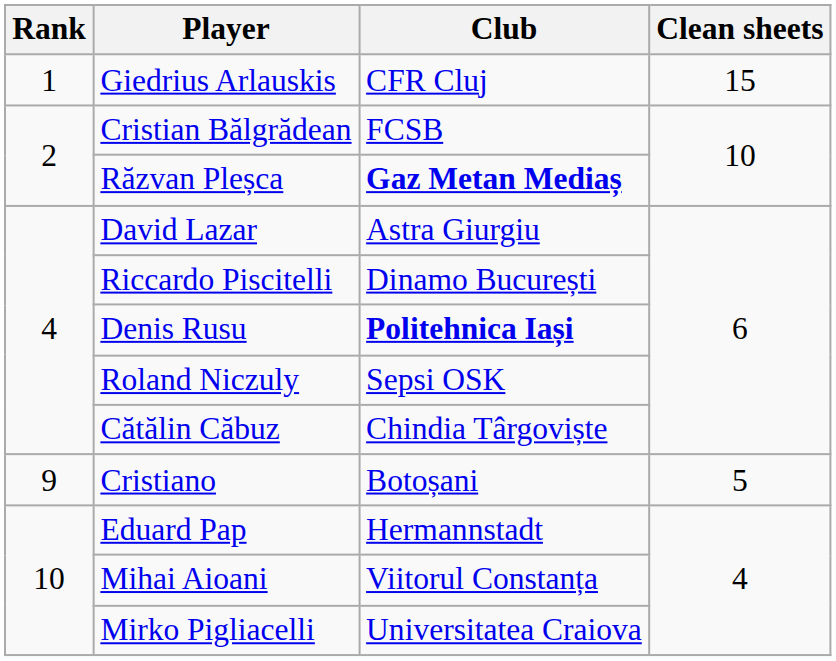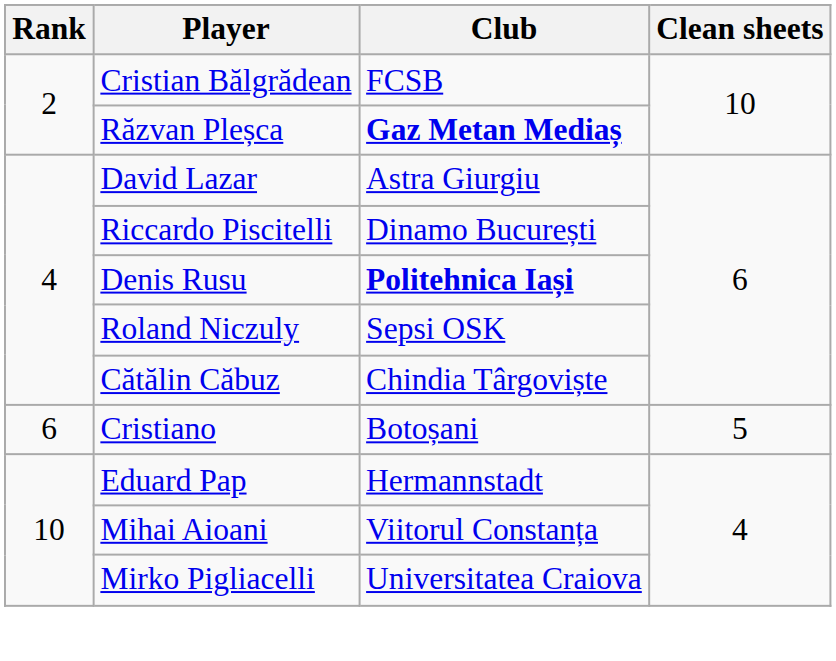 <table class="wikitable">
 <tr>
 <th>Rank</th>
 <th>Player</th>
 <th>Club</th>
 <th>Clean sheets</th>
-</tr>
-<tr>
-<td rowspan=1 align=center>1</td>
-<td> <a href='#'>Giedrius Arlauskis</a></td>
-<td><a href='#'>CFR Cluj</a></td>
-<td rowspan=1 align=center>15</td>
 </tr>
 <tr>
 <td rowspan=2 align=center>2</td>
 <td> <a href='#'>Cristian Bălgrădean</a></td>
 <td><a href='#'>FCSB</a></td>
 <td rowspan=2 align=center>10</td>
 </tr>
 <tr>
 <td> <a href='#'>Răzvan Pleșca</a></td>
 <td><strong><a href='#'>Gaz Metan Mediaș</a></strong></td>
 </tr>
 <tr>
 <td rowspan=5 align=center>4</td>
 <td> <a href='#'>David Lazar</a></td>
 <td><a href='#'>Astra Giurgiu</a></td>
 <td rowspan=5 align=center>6</td>
 </tr>
 <tr>
 <td> <a href='#'>Riccardo Piscitelli</a></td>
 <td><a href='#'>Dinamo București</a></td>
 </tr>
 <tr>
 <td> <a href='#'>Denis Rusu</a></td>
 <td><strong><a href='#'>Politehnica Iași</a></strong></td>
 </tr>
 <tr>
 <td> <a href='#'>Roland Niczuly</a></td>
 <td><a href='#'>Sepsi OSK</a></td>
 </tr>
 <tr>
 <td> <a href='#'>Cătălin Căbuz</a></td>
 <td><a href='#'>Chindia Târgoviște</a></td>
 </tr>
 <tr>
-<td rowspan=1 align=center>9</td>
+<td rowspan=1 align=center>6</td>
 <td> <a href='#'>Cristiano</a></td>
 <td><a href='#'>Botoșani</a></td>
 <td rowspan=1 align=center>5</td>
 </tr>
 <tr>
 <td rowspan=3 align=center>10</td>
 <td> <a href='#'>Eduard Pap</a></td>
 <td><a href='#'>Hermannstadt</a></td>
 <td rowspan=3 align=center>4</td>
 </tr>
 <tr>
 <td> <a href='#'>Mihai Aioani</a></td>
 <td><a href='#'>Viitorul Constanța</a></td>
 </tr>
 <tr>
 <td> <a href='#'>Mirko Pigliacelli</a></td>
 <td><a href='#'>Universitatea Craiova</a><br></td>
 </tr>
 </table>
